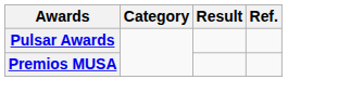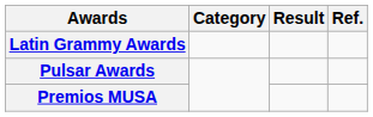 <table class="wikitable plainrowheaders">
 <tr>
 <th scope="col">Awards</th>
 <th>Category</th>
 <th>Result</th>
 <th>Ref.</th>
+</tr>
+<tr>
+<th scope="row"><a href='#'>Latin Grammy Awards</a></th>
+<td></td>
+<td></td>
+<td></td>
 </tr>
 <tr>
 <th scope="row"><a href='#'>Pulsar Awards</a></th>
 <td rowspan="2"></td>
 <td></td>
 <td></td>
 </tr>
 <tr>
 <th scope="row"><a href='#'>Premios MUSA</a></th>
 <td></td>
 <td></td>
 </tr>
 </table>
